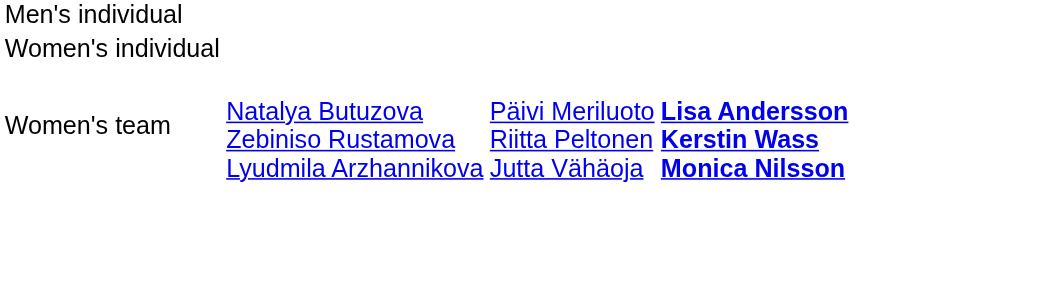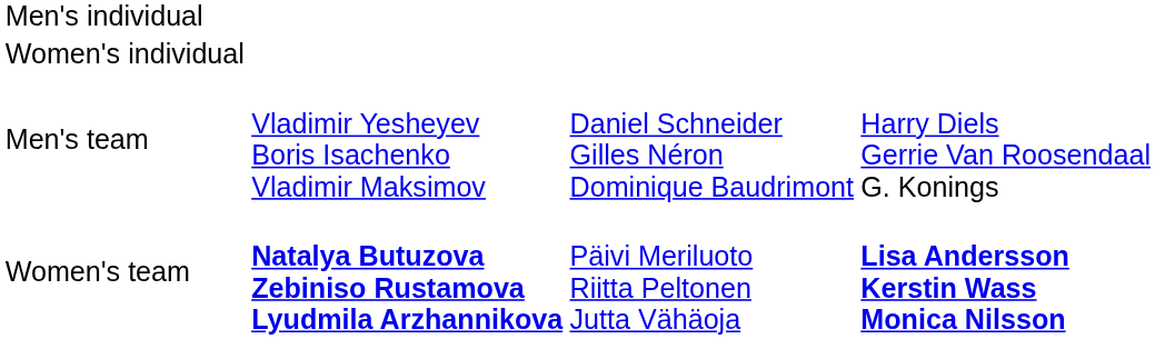 <table>
 <tr>
 <td>Men's individual</td>
 <td></td>
 <td></td>
 <td></td>
 </tr>
 <tr>
 <td>Women's individual</td>
 <td></td>
 <td></td>
 <td></td>
 </tr>
 <tr>
+<td>Men's team</td>
+<td><br><a href='#'>Vladimir Yesheyev</a><br><a href='#'>Boris Isachenko</a><br><a href='#'>Vladimir Maksimov</a></td>
+<td><br><a href='#'>Daniel Schneider</a><br><a href='#'>Gilles Néron</a><br><a href='#'>Dominique Baudrimont</a></td>
+<td><br><a href='#'>Harry Diels</a><br><a href='#'>Gerrie Van Roosendaal</a><br>G. Konings</td>
+</tr>
+<tr>
 <td>Women's team</td>
-<td><br><a href='#'>Natalya Butuzova</a><br><a href='#'>Zebiniso Rustamova</a><br><a href='#'>Lyudmila Arzhannikova</a></td>
+<td><strong><br><a href='#'>Natalya Butuzova</a><br><a href='#'>Zebiniso Rustamova</a><br><a href='#'>Lyudmila Arzhannikova</a></strong></td>
 <td><br><a href='#'>Päivi Meriluoto</a><br><a href='#'>Riitta Peltonen</a><br><a href='#'>Jutta Vähäoja</a></td>
 <td><strong><br><a href='#'>Lisa Andersson</a><br><a href='#'>Kerstin Wass</a><br><a href='#'>Monica Nilsson</a></strong></td>
 </tr>
 </table>
